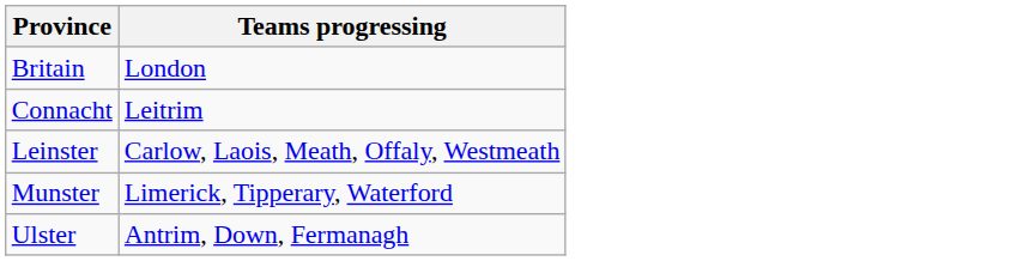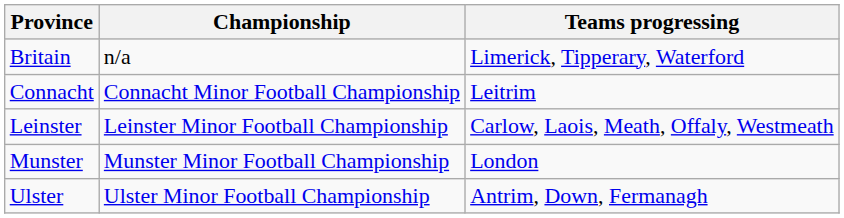 <table class=wikitable>
 <tr>
 <th>Province</th>
+<th>Championship</th>
 <th>Teams progressing</th>
 </tr>
 <tr>
 <td><a href='#'>Britain</a></td>
-<td><a href='#'>London</a></td>
+<td>n/a</td>
+<td><a href='#'>Limerick</a>, <a href='#'>Tipperary</a>, <a href='#'>Waterford</a></td>
 </tr>
 <tr>
 <td><a href='#'>Connacht</a></td>
+<td><a href='#'>Connacht Minor Football Championship</a></td>
 <td><a href='#'>Leitrim</a></td>
 </tr>
 <tr>
 <td><a href='#'>Leinster</a></td>
+<td><a href='#'>Leinster Minor Football Championship</a></td>
 <td><a href='#'>Carlow</a>, <a href='#'>Laois</a>, <a href='#'>Meath</a>, <a href='#'>Offaly</a>, <a href='#'>Westmeath</a></td>
 </tr>
 <tr>
 <td><a href='#'>Munster</a></td>
-<td><a href='#'>Limerick</a>, <a href='#'>Tipperary</a>, <a href='#'>Waterford</a></td>
+<td><a href='#'>Munster Minor Football Championship</a></td>
+<td><a href='#'>London</a></td>
 </tr>
 <tr>
 <td><a href='#'>Ulster</a></td>
+<td><a href='#'>Ulster Minor Football Championship</a></td>
 <td><a href='#'>Antrim</a>, <a href='#'>Down</a>, <a href='#'>Fermanagh</a></td>
 </tr>
 </table>
